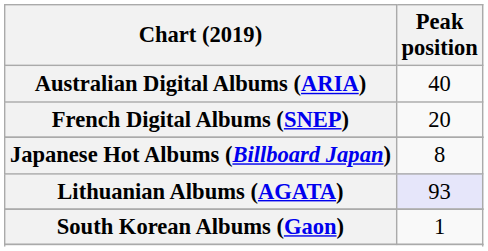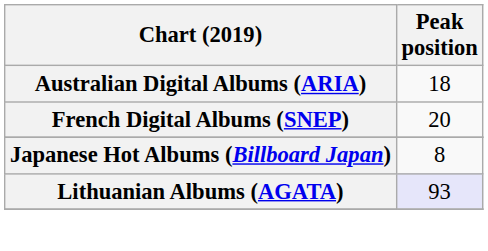 <table class="wikitable sortable plainrowheaders" style="text-align:center">
 <tr>
 <th scope="col">Chart (2019)</th>
 <th scope="col">Peak<br>position</th>
 </tr>
 <tr>
 <th scope="row">Australian Digital Albums (<a href='#'>ARIA</a>)</th>
-<td>40</td>
+<td>18</td>
 </tr>
 <tr>
 <th scope="row">French Digital Albums (<a href='#'>SNEP</a>)</th>
 <td>20</td>
 </tr>
 <tr>
 </tr>
 <tr>
 <th scope="row">Japanese Hot Albums (<em><a href='#'>Billboard Japan</a></em>)</th>
 <td>8</td>
 </tr>
 <tr>
 <th scope="row">Lithuanian Albums (<a href='#'>AGATA</a>)</th>
 <td style="background: lavender;">93</td>
 </tr>
 <tr>
 </tr>
 <tr>
-<th scope="row">South Korean Albums (<a href='#'>Gaon</a>)</th>
-<td>1</td>
-</tr>
-<tr>
 </tr>
 <tr>
 </tr>
 <tr>
 </tr>
 <tr>
 </tr>
 <tr>
 </tr>
 </table>
